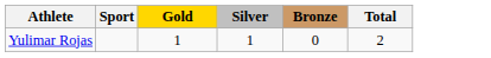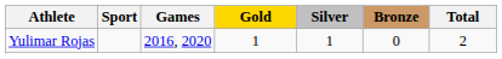 <table class="wikitable sortable">
 <tr>
 <th>Athlete</th>
 <th>Sport</th>
+<th>Games</th>
 <th style="background:gold; width:5.0em; font-weight:bold;">Gold</th>
 <th style="background:silver; width:4.0em; font-weight:bold;">Silver</th>
 <th style="background:#cc9966; width:4.0em; font-weight:bold;">Bronze</th>
 <th style="width:4.0em;">Total</th>
 </tr>
 <tr align=center>
 <td align=left><a href='#'>Yulimar Rojas</a></td>
 <td align=left></td>
+<td><a href='#'>2016</a>, <a href='#'>2020</a></td>
 <td>1</td>
 <td>1</td>
 <td>0</td>
 <td>2</td>
 </tr>
 </table>
